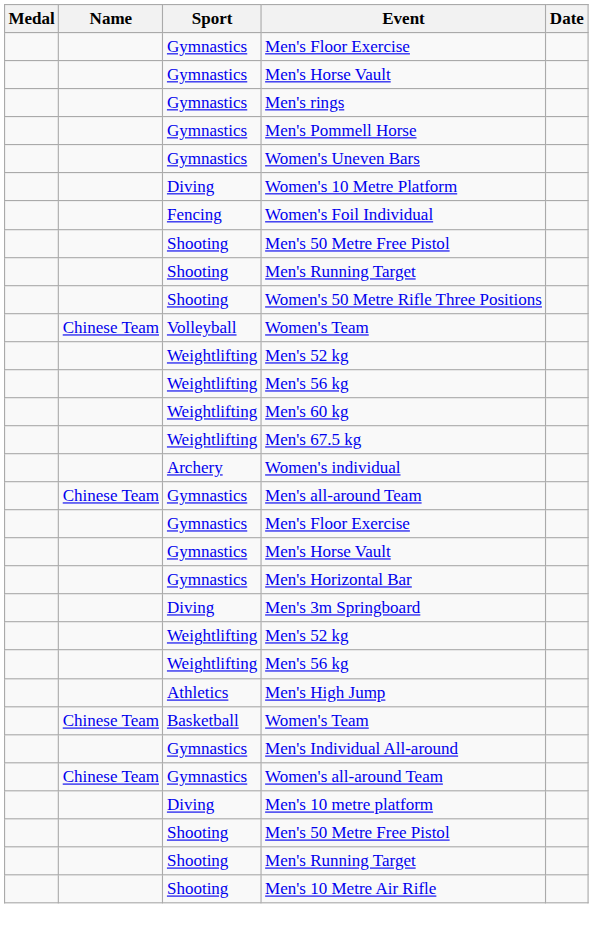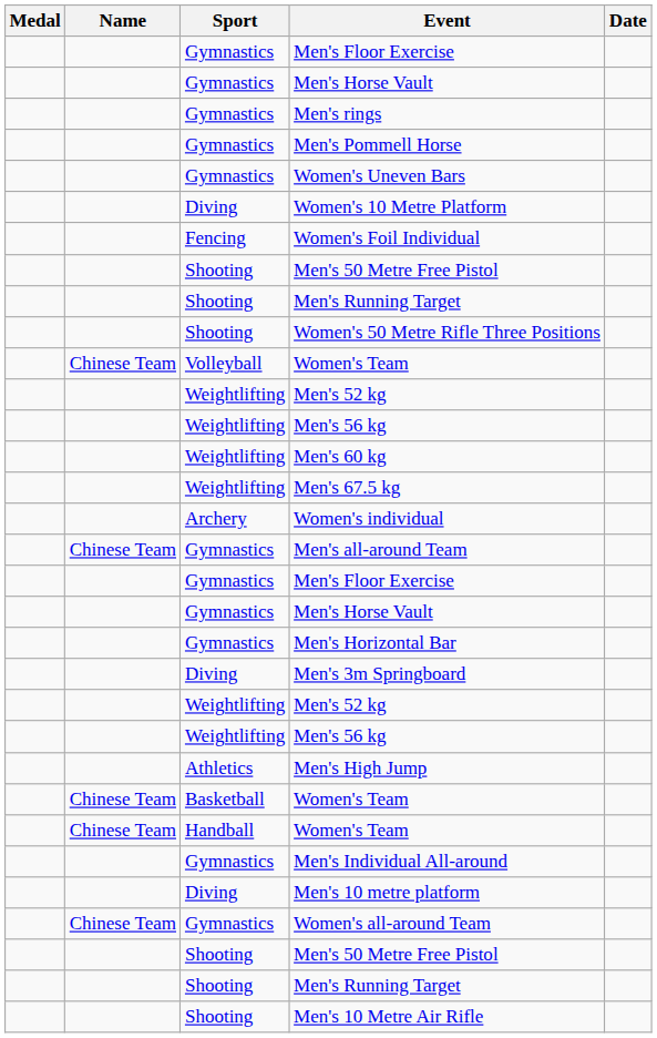 <table class="wikitable sortable"  style="font-size:95%">
 <tr>
 <th>Medal</th>
 <th>Name</th>
 <th>Sport</th>
 <th>Event</th>
 <th>Date</th>
 </tr>
 <tr>
 <td></td>
 <td></td>
 <td><a href='#'>Gymnastics</a></td>
 <td><a href='#'>Men's Floor Exercise</a></td>
 <td></td>
 </tr>
 <tr>
 <td></td>
 <td></td>
 <td><a href='#'>Gymnastics</a></td>
 <td><a href='#'>Men's Horse Vault</a></td>
 <td></td>
 </tr>
 <tr>
 <td></td>
 <td></td>
 <td><a href='#'>Gymnastics</a></td>
 <td><a href='#'>Men's rings</a></td>
 <td></td>
 </tr>
 <tr>
 <td></td>
 <td></td>
 <td><a href='#'>Gymnastics</a></td>
 <td><a href='#'>Men's Pommell Horse</a></td>
 <td></td>
 </tr>
 <tr>
 <td></td>
 <td></td>
 <td><a href='#'>Gymnastics</a></td>
 <td><a href='#'>Women's Uneven Bars</a></td>
 <td></td>
 </tr>
 <tr>
 <td></td>
 <td></td>
 <td><a href='#'>Diving</a></td>
 <td><a href='#'>Women's 10 Metre Platform</a></td>
 <td></td>
 </tr>
 <tr>
 <td></td>
 <td></td>
 <td><a href='#'>Fencing</a></td>
 <td><a href='#'>Women's Foil Individual</a></td>
 <td></td>
 </tr>
 <tr>
 <td></td>
 <td></td>
 <td><a href='#'>Shooting</a></td>
 <td><a href='#'>Men's 50 Metre Free Pistol</a></td>
 <td></td>
 </tr>
 <tr>
 <td></td>
 <td></td>
 <td><a href='#'>Shooting</a></td>
 <td><a href='#'>Men's Running Target</a></td>
 <td></td>
 </tr>
 <tr>
 <td></td>
 <td></td>
 <td><a href='#'>Shooting</a></td>
 <td><a href='#'>Women's 50 Metre Rifle Three Positions</a></td>
 <td></td>
 </tr>
 <tr>
 <td></td>
 <td><a href='#'>Chinese Team</a></td>
 <td><a href='#'>Volleyball</a></td>
 <td><a href='#'>Women's Team</a></td>
 <td></td>
 </tr>
 <tr>
 <td></td>
 <td></td>
 <td><a href='#'>Weightlifting</a></td>
 <td><a href='#'>Men's 52 kg</a></td>
 <td></td>
 </tr>
 <tr>
 <td></td>
 <td></td>
 <td><a href='#'>Weightlifting</a></td>
 <td><a href='#'>Men's 56 kg</a></td>
 <td></td>
 </tr>
 <tr>
 <td></td>
 <td></td>
 <td><a href='#'>Weightlifting</a></td>
 <td><a href='#'>Men's 60 kg</a></td>
 <td></td>
 </tr>
 <tr>
 <td></td>
 <td></td>
 <td><a href='#'>Weightlifting</a></td>
 <td><a href='#'>Men's 67.5 kg</a></td>
 <td></td>
 </tr>
 <tr>
 <td></td>
 <td></td>
 <td><a href='#'>Archery</a></td>
 <td><a href='#'>Women's individual</a></td>
 <td></td>
 </tr>
 <tr>
 <td></td>
 <td><a href='#'>Chinese Team</a></td>
 <td><a href='#'>Gymnastics</a></td>
 <td><a href='#'>Men's all-around Team</a></td>
 <td></td>
 </tr>
 <tr>
 <td></td>
 <td></td>
 <td><a href='#'>Gymnastics</a></td>
 <td><a href='#'>Men's Floor Exercise</a></td>
 <td></td>
 </tr>
 <tr>
 <td></td>
 <td></td>
 <td><a href='#'>Gymnastics</a></td>
 <td><a href='#'>Men's Horse Vault</a></td>
 <td></td>
 </tr>
 <tr>
 <td></td>
 <td></td>
 <td><a href='#'>Gymnastics</a></td>
 <td><a href='#'>Men's Horizontal Bar</a></td>
 <td></td>
 </tr>
 <tr>
 <td></td>
 <td></td>
 <td><a href='#'>Diving</a></td>
 <td><a href='#'>Men's 3m Springboard</a></td>
 <td></td>
 </tr>
 <tr>
 <td></td>
 <td></td>
 <td><a href='#'>Weightlifting</a></td>
 <td><a href='#'>Men's 52 kg</a></td>
 <td></td>
 </tr>
 <tr>
 <td></td>
 <td></td>
 <td><a href='#'>Weightlifting</a></td>
 <td><a href='#'>Men's 56 kg</a></td>
 <td></td>
 </tr>
 <tr>
 <td></td>
 <td></td>
 <td><a href='#'>Athletics</a></td>
 <td><a href='#'>Men's High Jump</a></td>
 <td></td>
 </tr>
 <tr>
 <td></td>
 <td><a href='#'>Chinese Team</a></td>
 <td><a href='#'>Basketball</a></td>
 <td><a href='#'>Women's Team</a></td>
 <td></td>
 </tr>
 <tr>
 <td></td>
+<td><a href='#'>Chinese Team</a></td>
+<td><a href='#'>Handball</a></td>
+<td><a href='#'>Women's Team</a></td>
+<td></td>
+</tr>
+<tr>
+<td></td>
 <td></td>
 <td><a href='#'>Gymnastics</a></td>
 <td><a href='#'>Men's Individual All-around</a></td>
 <td></td>
 </tr>
 <tr>
 <td></td>
-<td><a href='#'>Chinese Team</a></td>
-<td><a href='#'>Gymnastics</a></td>
-<td><a href='#'>Women's all-around Team</a></td>
+<td></td>
+<td><a href='#'>Diving</a></td>
+<td><a href='#'>Men's 10 metre platform</a></td>
 <td></td>
 </tr>
 <tr>
 <td></td>
-<td></td>
-<td><a href='#'>Diving</a></td>
-<td><a href='#'>Men's 10 metre platform</a></td>
+<td><a href='#'>Chinese Team</a></td>
+<td><a href='#'>Gymnastics</a></td>
+<td><a href='#'>Women's all-around Team</a></td>
 <td></td>
 </tr>
 <tr>
 <td></td>
 <td></td>
 <td><a href='#'>Shooting</a></td>
 <td><a href='#'>Men's 50 Metre Free Pistol</a></td>
 <td></td>
 </tr>
 <tr>
 <td></td>
 <td></td>
 <td><a href='#'>Shooting</a></td>
 <td><a href='#'>Men's Running Target</a></td>
 <td></td>
 </tr>
 <tr>
 <td></td>
 <td></td>
 <td><a href='#'>Shooting</a></td>
 <td><a href='#'>Men's 10 Metre Air Rifle</a></td>
 <td></td>
 </tr>
 </table>
